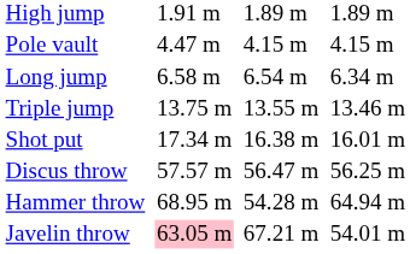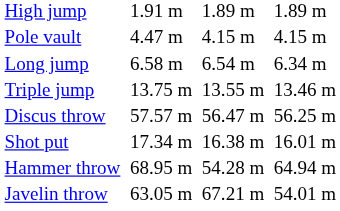 <table>
 <tr>
 <td><a href='#'>High jump</a> <br></td>
 <td></td>
 <td>1.91 m</td>
 <td></td>
 <td>1.89 m </td>
 <td></td>
 <td>1.89 m </td>
 </tr>
 <tr>
 <td><a href='#'>Pole vault</a><br></td>
 <td></td>
 <td>4.47 m </td>
 <td></td>
 <td>4.15 m</td>
 <td></td>
 <td>4.15 m</td>
 </tr>
 <tr>
 <td><a href='#'>Long jump</a><br></td>
 <td></td>
 <td>6.58 m </td>
 <td></td>
 <td>6.54 m</td>
 <td></td>
 <td>6.34 m</td>
 </tr>
 <tr>
 <td><a href='#'>Triple jump</a><br></td>
 <td></td>
 <td>13.75 m</td>
 <td></td>
 <td>13.55 m</td>
 <td></td>
 <td>13.46 m </td>
 </tr>
 <tr>
+<td><a href='#'>Discus throw</a><br></td>
+<td></td>
+<td>57.57 m </td>
+<td></td>
+<td>56.47 m</td>
+<td></td>
+<td>56.25 m</td>
+</tr>
+<tr>
 <td><a href='#'>Shot put</a><br></td>
 <td></td>
 <td>17.34 m</td>
 <td></td>
 <td>16.38 m </td>
 <td></td>
 <td>16.01 m </td>
-</tr>
-<tr>
-<td><a href='#'>Discus throw</a><br></td>
-<td></td>
-<td>57.57 m </td>
-<td></td>
-<td>56.47 m</td>
-<td></td>
-<td>56.25 m</td>
 </tr>
 <tr>
 <td><a href='#'>Hammer throw</a><br></td>
 <td></td>
 <td>68.95 m</td>
 <td></td>
 <td>54.28 m</td>
 <td></td>
 <td>64.94 m</td>
 </tr>
 <tr>
 <td><a href='#'>Javelin throw</a><br></td>
 <td></td>
-<td style="background: pink;">63.05 m</td>
+<td>63.05 m</td>
 <td></td>
 <td>67.21 m</td>
 <td></td>
 <td>54.01 m</td>
 </tr>
 </table>
